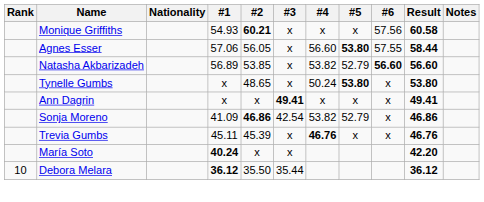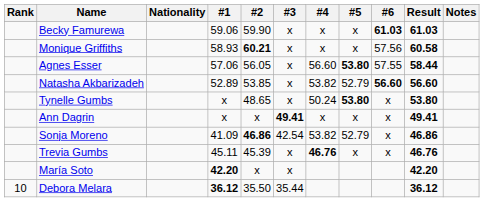 <table class="wikitable sortable" style="text-align:center">
 <tr>
 <th>Rank</th>
 <th>Name</th>
 <th>Nationality</th>
 <th>#1</th>
 <th>#2</th>
 <th>#3</th>
 <th>#4</th>
 <th>#5</th>
 <th>#6</th>
 <th>Result</th>
 <th>Notes</th>
 </tr>
 <tr>
 <td></td>
+<td align=left><a href='#'>Becky Famurewa</a></td>
+<td align=left></td>
+<td>59.06</td>
+<td>59.90</td>
+<td>x</td>
+<td>x</td>
+<td>x</td>
+<td><strong>61.03</strong></td>
+<td><strong>61.03</strong></td>
+<td></td>
+</tr>
+<tr>
+<td></td>
 <td align=left><a href='#'>Monique Griffiths</a></td>
 <td align=left></td>
-<td>54.93</td>
+<td>58.93</td>
 <td><strong>60.21</strong></td>
 <td>x</td>
 <td>x</td>
 <td>x</td>
 <td>57.56</td>
 <td><strong>60.58</strong></td>
 <td></td>
 </tr>
 <tr>
 <td></td>
 <td align=left><a href='#'>Agnes Esser</a></td>
 <td align=left></td>
 <td>57.06</td>
 <td>56.05</td>
 <td>x</td>
 <td>56.60</td>
 <td><strong>53.80</strong></td>
 <td>57.55</td>
 <td><strong>58.44</strong></td>
 <td></td>
 </tr>
 <tr>
 <td></td>
 <td align=left><a href='#'>Natasha Akbarizadeh</a></td>
 <td align=left></td>
-<td>56.89</td>
+<td>52.89</td>
 <td>53.85</td>
 <td>x</td>
 <td>53.82</td>
 <td>52.79</td>
 <td><strong>56.60</strong></td>
 <td><strong>56.60</strong></td>
 <td></td>
 </tr>
 <tr>
 <td></td>
 <td align=left><a href='#'>Tynelle Gumbs</a></td>
 <td align=left></td>
 <td>x</td>
 <td>48.65</td>
 <td>x</td>
 <td>50.24</td>
 <td><strong>53.80</strong></td>
 <td>x</td>
 <td><strong>53.80</strong></td>
 <td></td>
 </tr>
 <tr>
 <td></td>
 <td align=left><a href='#'>Ann Dagrin</a></td>
 <td align=left></td>
 <td>x</td>
 <td>x</td>
 <td><strong>49.41</strong></td>
 <td>x</td>
 <td>x</td>
 <td>x</td>
 <td><strong>49.41</strong></td>
 <td></td>
 </tr>
 <tr>
 <td></td>
 <td align=left><a href='#'>Sonja Moreno</a></td>
 <td align=left></td>
 <td>41.09</td>
 <td><strong>46.86</strong></td>
 <td>42.54</td>
 <td>53.82</td>
 <td>52.79</td>
 <td>x</td>
 <td><strong>46.86</strong></td>
 <td></td>
 </tr>
 <tr>
 <td></td>
 <td align=left><a href='#'>Trevia Gumbs</a></td>
 <td align=left></td>
 <td>45.11</td>
 <td>45.39</td>
 <td>x</td>
 <td><strong>46.76</strong></td>
 <td>x</td>
 <td>x</td>
 <td><strong>46.76</strong></td>
 <td></td>
 </tr>
 <tr>
 <td></td>
 <td align=left><a href='#'>María Soto</a></td>
 <td align=left></td>
-<td><strong>40.24</strong></td>
+<td><strong>42.20</strong></td>
 <td>x</td>
 <td>x</td>
 <td></td>
 <td></td>
 <td></td>
 <td><strong>42.20</strong></td>
 <td></td>
 </tr>
 <tr>
 <td>10</td>
 <td align=left><a href='#'>Debora Melara</a></td>
 <td align=left></td>
 <td><strong>36.12</strong></td>
 <td>35.50</td>
 <td>35.44</td>
 <td></td>
 <td></td>
 <td></td>
 <td><strong>36.12</strong></td>
 <td></td>
 </tr>
 </table>
